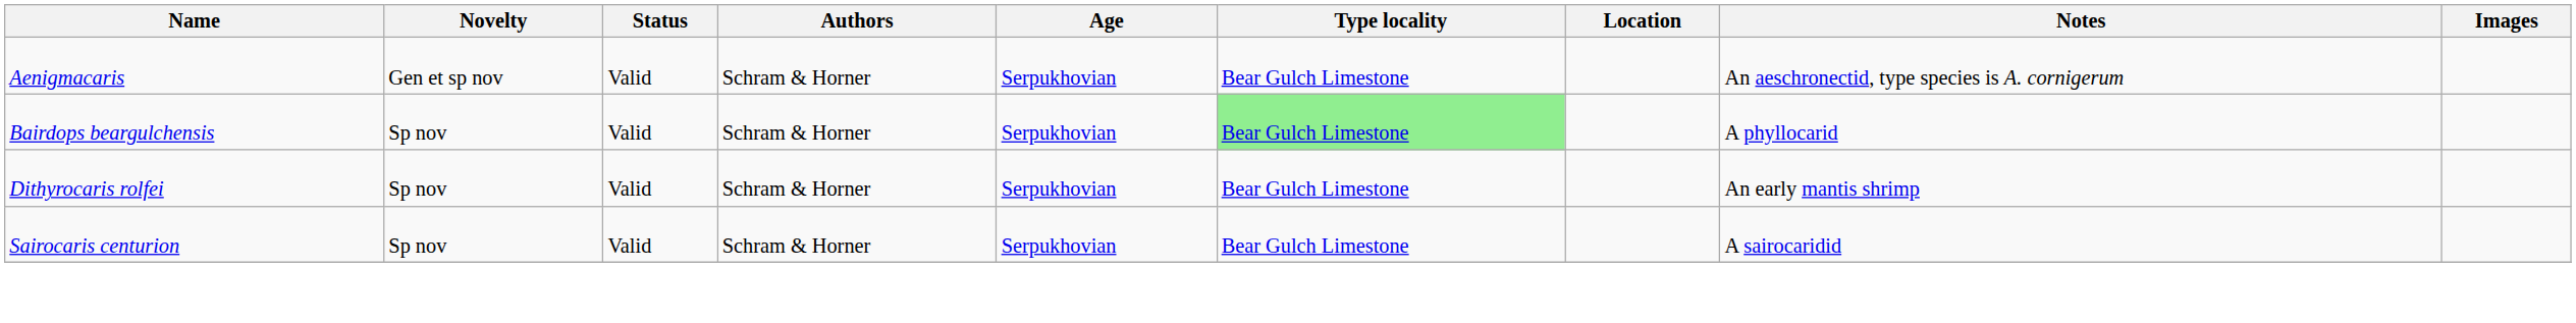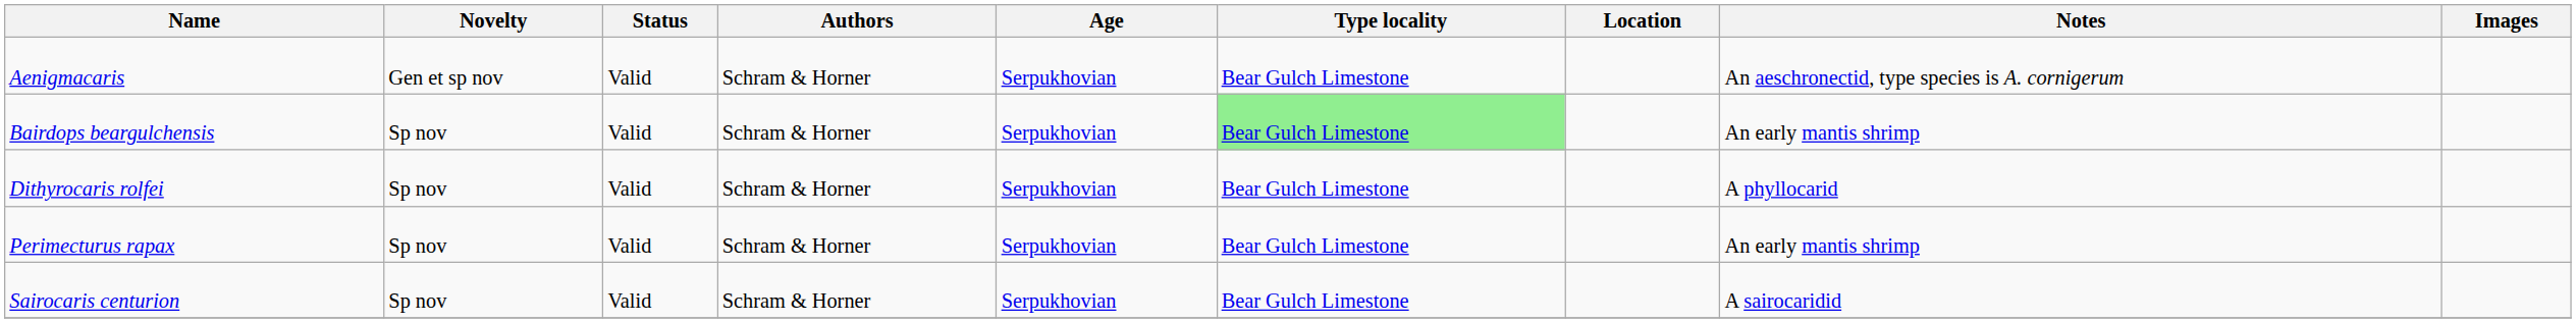 <table class="wikitable sortable" align="center" width="100%">
 <tr>
 <th>Name</th>
 <th>Novelty</th>
 <th>Status</th>
 <th>Authors</th>
 <th>Age</th>
 <th>Type locality</th>
 <th>Location</th>
 <th>Notes</th>
 <th>Images</th>
 </tr>
 <tr>
 <td><br><em><a href='#'>Aenigmacaris</a></em></td>
 <td><br>Gen et sp nov</td>
 <td><br>Valid</td>
 <td><br>Schram & Horner</td>
 <td><br><a href='#'>Serpukhovian</a></td>
 <td><br><a href='#'>Bear Gulch Limestone</a></td>
 <td><br><br></td>
 <td><br>An <a href='#'>aeschronectid</a>, type species is <em>A. cornigerum</em></td>
 <td><br></td>
 </tr>
 <tr>
 <td><br><em><a href='#'>Bairdops beargulchensis</a></em></td>
 <td><br>Sp nov</td>
 <td><br>Valid</td>
 <td><br>Schram & Horner</td>
 <td><br><a href='#'>Serpukhovian</a></td>
 <td style="background: lightgreen;"><br><a href='#'>Bear Gulch Limestone</a></td>
 <td><br><br></td>
+<td><br>An early <a href='#'>mantis shrimp</a></td>
+<td></td>
+</tr>
+<tr>
+<td><br><em><a href='#'>Dithyrocaris rolfei</a></em></td>
+<td><br>Sp nov</td>
+<td><br>Valid</td>
+<td><br>Schram & Horner</td>
+<td><br><a href='#'>Serpukhovian</a></td>
+<td><br><a href='#'>Bear Gulch Limestone</a></td>
+<td><br><br></td>
 <td><br>A <a href='#'>phyllocarid</a></td>
 <td></td>
 </tr>
 <tr>
-<td><br><em><a href='#'>Dithyrocaris rolfei</a></em></td>
+<td><br><em><a href='#'>Perimecturus rapax</a></em></td>
 <td><br>Sp nov</td>
 <td><br>Valid</td>
 <td><br>Schram & Horner</td>
 <td><br><a href='#'>Serpukhovian</a></td>
 <td><br><a href='#'>Bear Gulch Limestone</a></td>
 <td><br><br></td>
 <td><br>An early <a href='#'>mantis shrimp</a></td>
 <td></td>
 </tr>
 <tr>
 <td><br><em><a href='#'>Sairocaris centurion</a></em></td>
 <td><br>Sp nov</td>
 <td><br>Valid</td>
 <td><br>Schram & Horner</td>
 <td><br><a href='#'>Serpukhovian</a></td>
 <td><br><a href='#'>Bear Gulch Limestone</a></td>
 <td><br><br></td>
 <td><br>A <a href='#'>sairocaridid</a></td>
 <td></td>
 </tr>
 <tr>
 </tr>
 </table>
